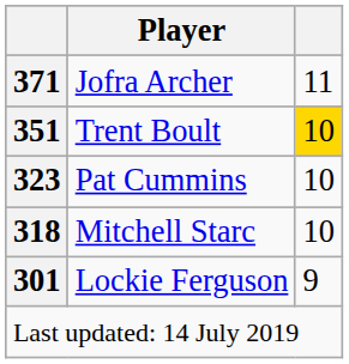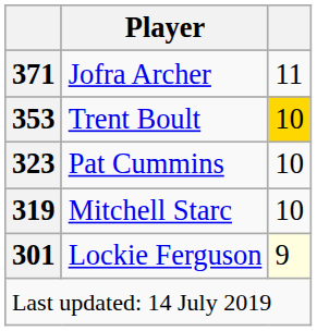 <table class="wikitable sortable">
 <tr>
 <th></th>
 <th class="unsortable">Player</th>
 <th></th>
 </tr>
 <tr>
 <th>371</th>
 <td style="text-align:left"> <a href='#'>Jofra Archer</a></td>
 <td>11</td>
 </tr>
 <tr>
-<th>351</th>
+<th>353</th>
 <td style="text-align:left"> <a href='#'>Trent Boult</a></td>
 <td style="background: gold;">10</td>
 </tr>
 <tr>
 <th>323</th>
 <td style="text-align:left"> <a href='#'>Pat Cummins</a></td>
 <td>10</td>
 </tr>
 <tr>
-<th>318</th>
+<th>319</th>
 <td style="text-align:left"> <a href='#'>Mitchell Starc</a></td>
 <td>10</td>
 </tr>
 <tr>
 <th>301</th>
 <td style="text-align:left"> <a href='#'>Lockie Ferguson</a></td>
-<td>9</td>
+<td style="background: lightyellow;">9</td>
 </tr>
 <tr class="sortbottom">
 <td colspan="3"><small>Last updated: 14 July 2019</small></td>
 </tr>
 </table>
